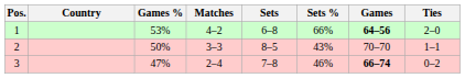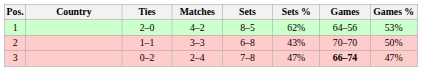 <table class="wikitable nowrap" style=text-align:center>
 <tr>
 <th>Pos.</th>
 <th width=150>Country</th>
-<th width=70>Games %</th>
+<th width=75>Ties</th>
 <th width=75>Matches</th>
 <th width=75>Sets</th>
 <th width=70>Sets %</th>
 <th width=75>Games</th>
-<th width=75>Ties</th>
+<th width=70>Games %</th>
 </tr>
 <tr bgcolor=ccffcc>
 <td>1</td>
 <td align=left></td>
+<td>2–0</td>
+<td>4–2</td>
+<td>8–5</td>
+<td>62%</td>
+<td>64–56</td>
 <td>53%</td>
-<td>4–2</td>
-<td>6–8</td>
-<td>66%</td>
-<td><strong>64–56</strong></td>
-<td>2–0</td>
 </tr>
 <tr bgcolor=ffcccc>
 <td>2</td>
 <td align=left></td>
-<td>50%</td>
+<td>1–1</td>
 <td>3–3</td>
-<td>8–5</td>
+<td>6–8</td>
 <td>43%</td>
 <td>70–70</td>
-<td>1–1</td>
+<td>50%</td>
 </tr>
 <tr bgcolor=ffcccc>
 <td>3</td>
 <td align=left></td>
-<td>47%</td>
+<td>0–2</td>
 <td>2–4</td>
 <td>7–8</td>
-<td>46%</td>
+<td>47%</td>
 <td><strong>66–74</strong></td>
-<td>0–2</td>
+<td>47%</td>
 </tr>
 </table>
